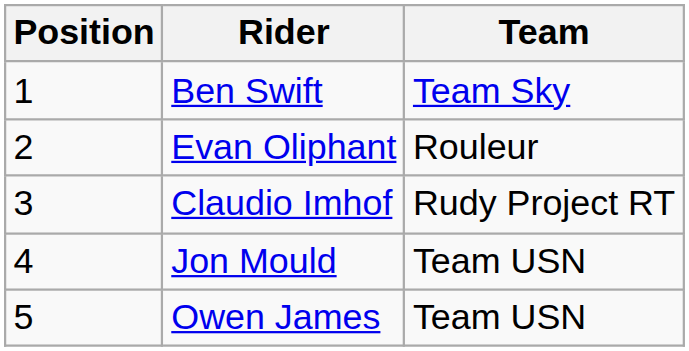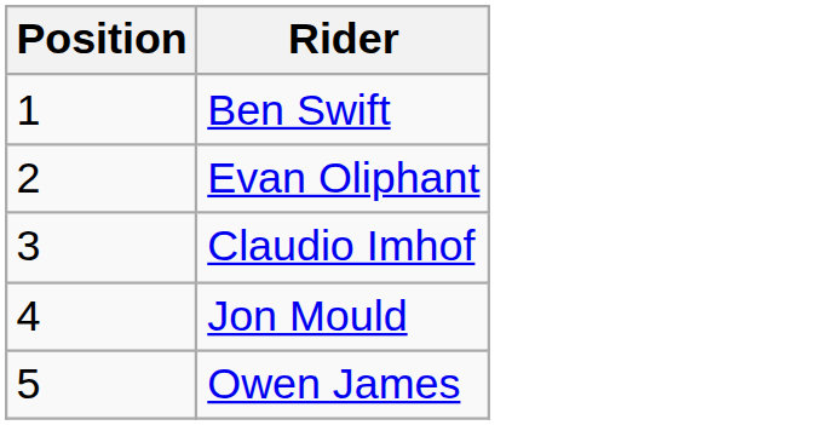 <table class="wikitable">
 <tr>
 <th>Position</th>
 <th>Rider</th>
-<th>Team</th>
 </tr>
 <tr>
 <td>1</td>
 <td><a href='#'>Ben Swift</a></td>
-<td><a href='#'>Team Sky</a></td>
 </tr>
 <tr>
 <td>2</td>
 <td><a href='#'>Evan Oliphant</a></td>
-<td>Rouleur</td>
 </tr>
 <tr>
 <td>3</td>
 <td><a href='#'>Claudio Imhof</a></td>
-<td>Rudy Project RT</td>
 </tr>
 <tr>
 <td>4</td>
 <td><a href='#'>Jon Mould</a></td>
-<td>Team USN</td>
 </tr>
 <tr>
 <td>5</td>
 <td><a href='#'>Owen James</a></td>
-<td>Team USN</td>
 </tr>
 </table>
